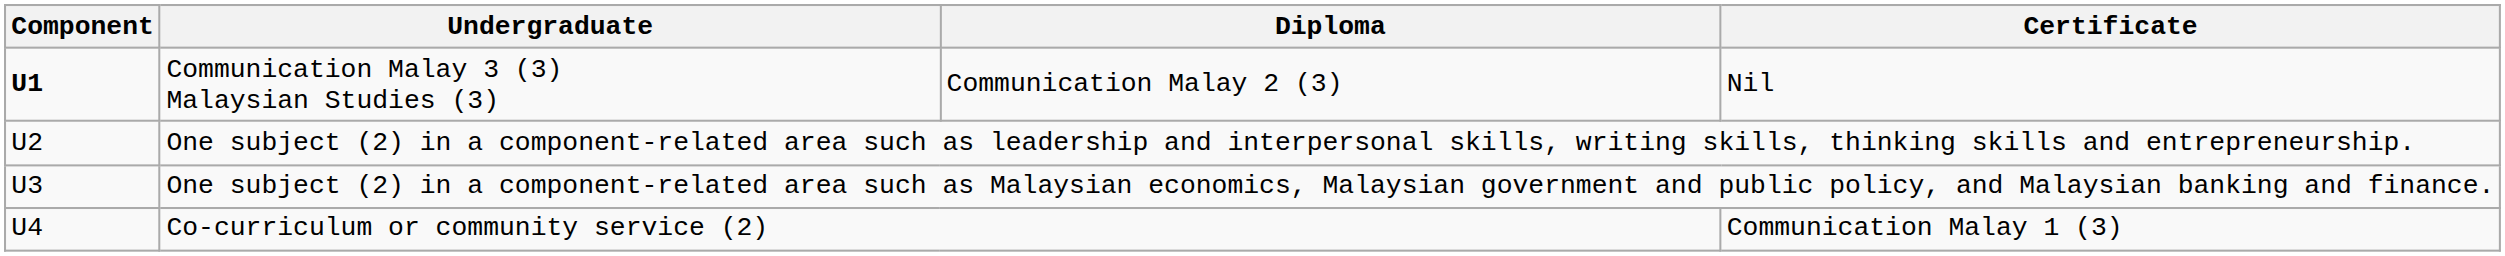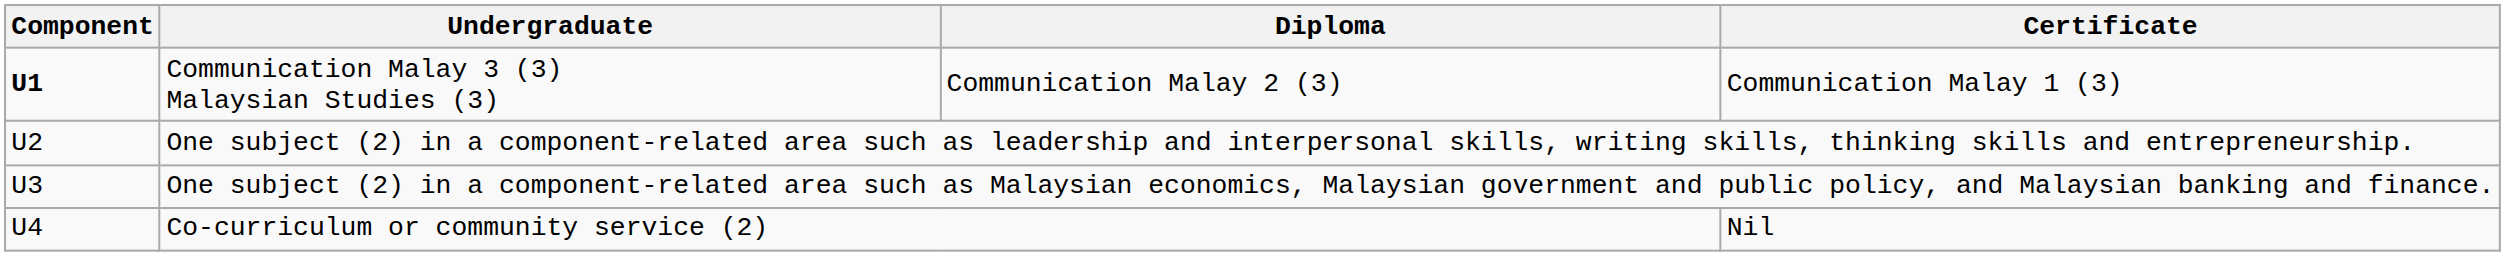 <table class="wikitable sortable">
 <tr>
 <th>Component</th>
 <th>Undergraduate</th>
 <th>Diploma</th>
 <th>Certificate</th>
 </tr>
 <tr>
 <td><strong>U1</strong></td>
 <td>Communication Malay 3 (3)<br>Malaysian Studies (3)</td>
 <td>Communication Malay 2 (3)</td>
-<td>Nil</td>
+<td>Communication Malay 1 (3)</td>
 </tr>
 <tr>
 <td>U2</td>
 <td colspan="3">One subject (2) in a component-related area such as leadership and interpersonal skills, writing skills, thinking skills and entrepreneurship.</td>
 </tr>
 <tr>
 <td>U3</td>
 <td colspan="3">One subject (2) in a component-related area such as Malaysian economics, Malaysian government and public policy, and Malaysian banking and finance.</td>
 </tr>
 <tr>
 <td>U4</td>
 <td colspan="2">Co-curriculum or community service (2)</td>
-<td>Communication Malay 1 (3)</td>
+<td>Nil</td>
 </tr>
 </table>
